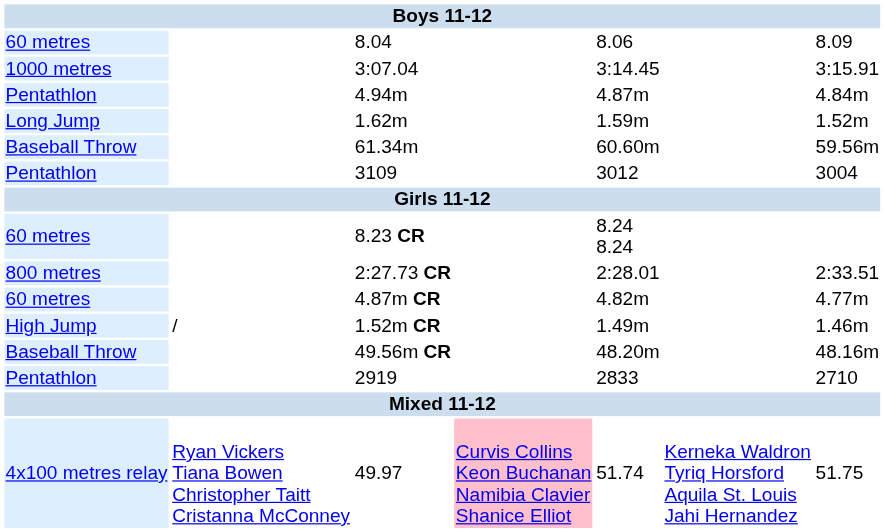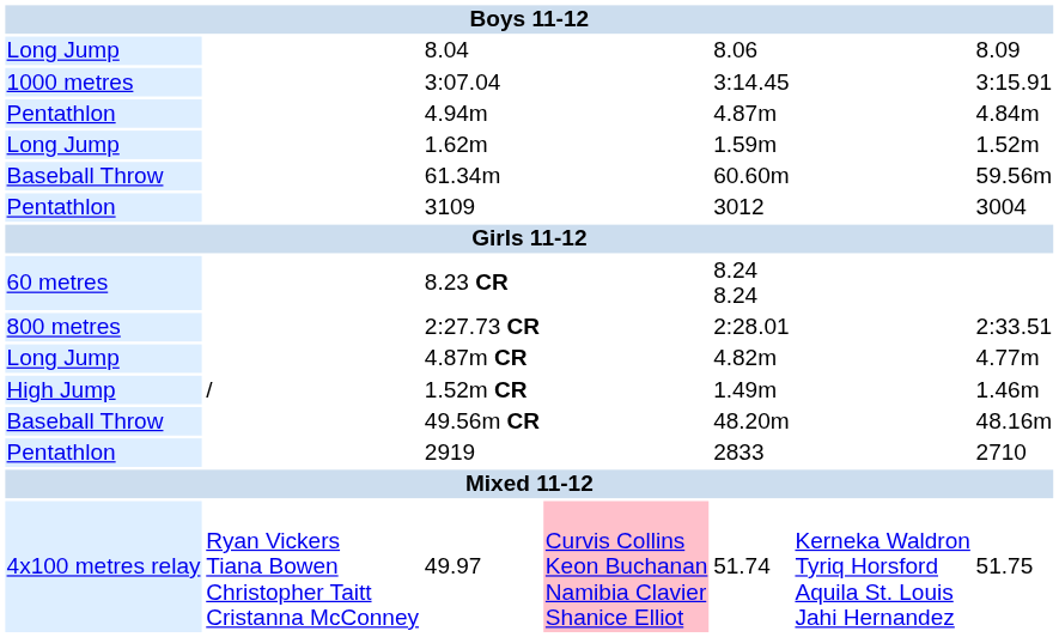 <table>
 <tr>
 <th colspan=7 align = center style="background-color: #CCDDEE;">Boys 11-12</th>
 </tr>
 <tr>
-<td bgcolor = DDEEFF><a href='#'>60 metres</a></td>
+<td bgcolor = DDEEFF><a href='#'>Long Jump</a></td>
 <td></td>
 <td>8.04</td>
 <td></td>
 <td>8.06</td>
 <td></td>
 <td>8.09</td>
 </tr>
 <tr>
 <td bgcolor = DDEEFF><a href='#'>1000 metres</a></td>
 <td></td>
 <td>3:07.04</td>
 <td></td>
 <td>3:14.45</td>
 <td></td>
 <td>3:15.91</td>
 </tr>
 <tr>
 <td bgcolor = DDEEFF><a href='#'>Pentathlon</a></td>
 <td></td>
 <td>4.94m</td>
 <td></td>
 <td>4.87m</td>
 <td></td>
 <td>4.84m</td>
 </tr>
 <tr>
 <td bgcolor = DDEEFF><a href='#'>Long Jump</a></td>
 <td></td>
 <td>1.62m</td>
 <td></td>
 <td>1.59m</td>
 <td></td>
 <td>1.52m</td>
 </tr>
 <tr>
 <td bgcolor = DDEEFF><a href='#'>Baseball Throw</a></td>
 <td></td>
 <td>61.34m</td>
 <td></td>
 <td>60.60m</td>
 <td></td>
 <td>59.56m</td>
 </tr>
 <tr>
 <td bgcolor = DDEEFF><a href='#'>Pentathlon</a></td>
 <td></td>
 <td>3109</td>
 <td></td>
 <td>3012</td>
 <td></td>
 <td>3004</td>
 </tr>
 <tr>
 <th colspan=7 align = center style="background-color: #CCDDEE;">Girls 11-12</th>
 </tr>
 <tr>
 <td bgcolor = DDEEFF><a href='#'>60 metres</a></td>
 <td></td>
 <td>8.23 <strong>CR</strong></td>
 <td> <br> </td>
 <td>8.24 <br> 8.24</td>
 <td></td>
 <td></td>
 </tr>
 <tr>
 <td bgcolor = DDEEFF><a href='#'>800 metres</a></td>
 <td></td>
 <td>2:27.73 <strong>CR</strong></td>
 <td></td>
 <td>2:28.01</td>
 <td></td>
 <td>2:33.51</td>
 </tr>
 <tr>
-<td bgcolor = DDEEFF><a href='#'>60 metres</a></td>
+<td bgcolor = DDEEFF><a href='#'>Long Jump</a></td>
 <td></td>
 <td>4.87m <strong>CR</strong></td>
 <td></td>
 <td>4.82m</td>
 <td></td>
 <td>4.77m</td>
 </tr>
 <tr>
 <td bgcolor = DDEEFF><a href='#'>High Jump</a></td>
 <td>/</td>
 <td>1.52m <strong>CR</strong></td>
 <td></td>
 <td>1.49m</td>
 <td></td>
 <td>1.46m</td>
 </tr>
 <tr>
 <td bgcolor = DDEEFF><a href='#'>Baseball Throw</a></td>
 <td></td>
 <td>49.56m <strong>CR</strong></td>
 <td></td>
 <td>48.20m</td>
 <td></td>
 <td>48.16m</td>
 </tr>
 <tr>
 <td bgcolor = DDEEFF><a href='#'>Pentathlon</a></td>
 <td></td>
 <td>2919</td>
 <td></td>
 <td>2833</td>
 <td></td>
 <td>2710</td>
 </tr>
 <tr>
 <th colspan=7 align = center style="background-color: #CCDDEE;">Mixed 11-12</th>
 </tr>
 <tr>
 <td bgcolor = DDEEFF><a href='#'>4x100 metres relay</a></td>
 <td> <br><a href='#'>Ryan Vickers</a> <br><a href='#'>Tiana Bowen</a> <br><a href='#'>Christopher Taitt</a> <br><a href='#'>Cristanna McConney</a></td>
 <td>49.97</td>
 <td style="background: pink;"> <br><a href='#'>Curvis Collins</a> <br><a href='#'>Keon Buchanan</a> <br><a href='#'>Namibia Clavier</a> <br><a href='#'>Shanice Elliot</a></td>
 <td>51.74</td>
 <td> <br><a href='#'>Kerneka Waldron</a> <br><a href='#'>Tyriq Horsford</a> <br><a href='#'>Aquila St. Louis</a> <br><a href='#'>Jahi Hernandez</a></td>
 <td>51.75</td>
 </tr>
 <tr>
 </tr>
 </table>
